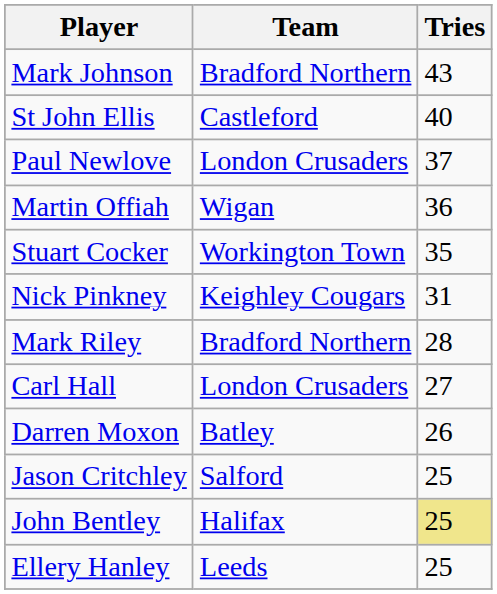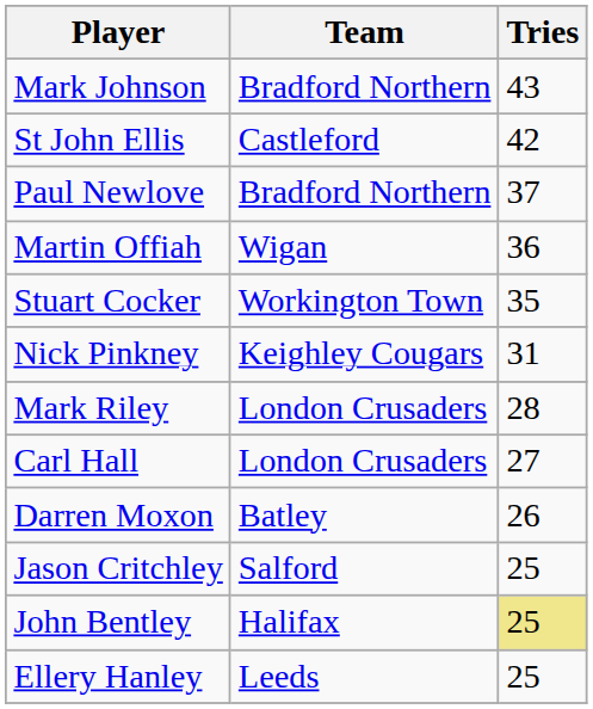 <table class="wikitable" style="text-align:left;">
 <tr>
 <th>Player</th>
 <th>Team</th>
 <th>Tries</th>
 </tr>
 <tr>
 <td><a href='#'>Mark Johnson</a></td>
 <td><a href='#'>Bradford Northern</a></td>
 <td>43</td>
 </tr>
 <tr>
 <td><a href='#'>St John Ellis</a></td>
 <td><a href='#'>Castleford</a></td>
-<td>40</td>
+<td>42</td>
 </tr>
 <tr>
 <td><a href='#'>Paul Newlove</a></td>
-<td><a href='#'>London Crusaders</a></td>
+<td><a href='#'>Bradford Northern</a></td>
 <td>37</td>
 </tr>
 <tr>
 <td><a href='#'>Martin Offiah</a></td>
 <td><a href='#'>Wigan</a></td>
 <td>36</td>
 </tr>
 <tr>
 <td><a href='#'>Stuart Cocker</a></td>
 <td><a href='#'>Workington Town</a></td>
 <td>35</td>
 </tr>
 <tr>
 <td><a href='#'>Nick Pinkney</a></td>
 <td><a href='#'>Keighley Cougars</a></td>
 <td>31</td>
 </tr>
 <tr>
 <td><a href='#'>Mark Riley</a></td>
-<td><a href='#'>Bradford Northern</a></td>
+<td><a href='#'>London Crusaders</a></td>
 <td>28</td>
 </tr>
 <tr>
 <td><a href='#'>Carl Hall</a></td>
 <td><a href='#'>London Crusaders</a></td>
 <td>27</td>
 </tr>
 <tr>
 <td><a href='#'>Darren Moxon</a></td>
 <td><a href='#'>Batley</a></td>
 <td>26</td>
 </tr>
 <tr>
 <td><a href='#'>Jason Critchley</a></td>
 <td><a href='#'>Salford</a></td>
 <td>25</td>
 </tr>
 <tr>
 <td><a href='#'>John Bentley</a></td>
 <td><a href='#'>Halifax</a></td>
 <td style="background: khaki;">25</td>
 </tr>
 <tr>
 <td><a href='#'>Ellery Hanley</a></td>
 <td><a href='#'>Leeds</a></td>
 <td>25</td>
 </tr>
 </table>
